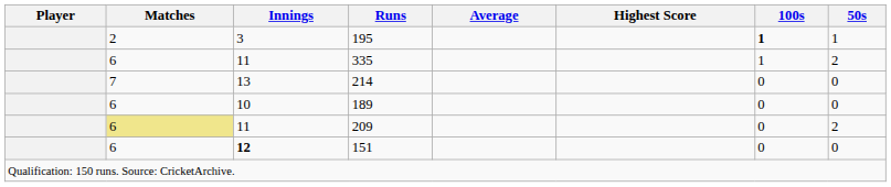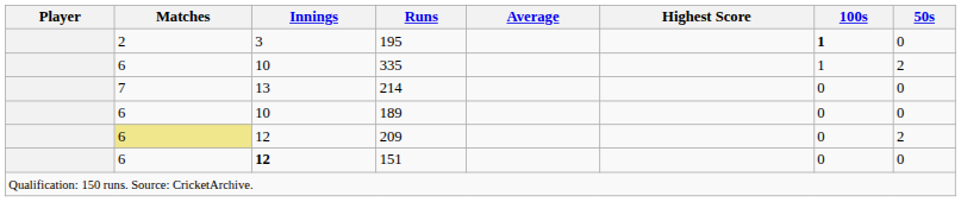 <table class="wikitable sortable plainrowheaders" style="width:80%">
 <tr>
 <th scope=col>Player</th>
 <th scope=col>Matches</th>
 <th scope=col><a href='#'>Innings</a></th>
 <th scope=col><a href='#'>Runs</a></th>
 <th scope=col><a href='#'>Average</a></th>
 <th scope=col>Highest Score</th>
 <th scope=col><a href='#'>100s</a></th>
 <th scope=col><a href='#'>50s</a></th>
 </tr>
 <tr>
 <th scope="row"></th>
 <td>2</td>
 <td>3</td>
 <td>195</td>
 <td></td>
 <td></td>
 <td><strong>1</strong></td>
-<td>1</td>
+<td>0</td>
 </tr>
 <tr>
 <th scope="row"></th>
 <td>6</td>
-<td>11</td>
+<td>10</td>
 <td>335</td>
 <td></td>
 <td></td>
 <td>1</td>
 <td>2</td>
 </tr>
 <tr>
 <th scope="row"></th>
 <td>7</td>
 <td>13</td>
 <td>214</td>
 <td></td>
 <td></td>
 <td>0</td>
 <td>0</td>
 </tr>
 <tr>
 <th scope="row"></th>
 <td>6</td>
 <td>10</td>
 <td>189</td>
 <td></td>
 <td></td>
 <td>0</td>
 <td>0</td>
 </tr>
 <tr>
 <th scope="row"></th>
 <td style="background: khaki;">6</td>
-<td>11</td>
+<td>12</td>
 <td>209</td>
 <td></td>
 <td></td>
 <td>0</td>
 <td>2</td>
 </tr>
 <tr>
 <th scope="row"></th>
 <td>6</td>
 <td><strong>12</strong></td>
 <td>151</td>
 <td></td>
 <td></td>
 <td>0</td>
 <td>0</td>
 </tr>
 <tr class="unsortable">
 <td colspan="8"><small>Qualification: 150 runs. Source: CricketArchive.</small></td>
 </tr>
 </table>
